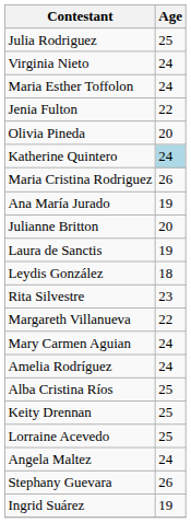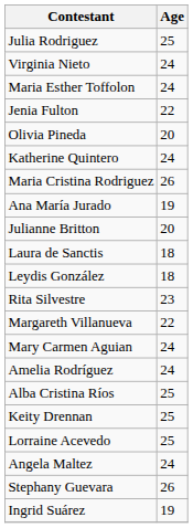 <table class="wikitable sortable" style="font-size: 95%;">
 <tr>
 <th>Contestant</th>
 <th>Age</th>
 </tr>
 <tr>
 <td>Julia Rodriguez</td>
 <td>25</td>
 </tr>
 <tr>
 <td>Virginia Nieto</td>
 <td>24</td>
 </tr>
 <tr>
 <td>Maria Esther Toffolon</td>
 <td>24</td>
 </tr>
 <tr>
 <td>Jenia Fulton</td>
 <td>22</td>
 </tr>
 <tr>
 <td>Olivia Pineda</td>
 <td>20</td>
 </tr>
 <tr>
 <td>Katherine Quintero</td>
-<td style="background: lightblue;">24</td>
+<td>24</td>
 </tr>
 <tr>
 <td>Maria Cristina Rodriguez</td>
 <td>26</td>
 </tr>
 <tr>
 <td>Ana María Jurado</td>
 <td>19</td>
 </tr>
 <tr>
 <td>Julianne Britton</td>
 <td>20</td>
 </tr>
 <tr>
 <td>Laura de Sanctis</td>
-<td>19</td>
+<td>18</td>
 </tr>
 <tr>
 <td>Leydis González</td>
 <td>18</td>
 </tr>
 <tr>
 <td>Rita Silvestre</td>
 <td>23</td>
 </tr>
 <tr>
 <td>Margareth Villanueva</td>
 <td>22</td>
 </tr>
 <tr>
 <td>Mary Carmen Aguian</td>
 <td>24</td>
 </tr>
 <tr>
 <td>Amelia Rodríguez</td>
 <td>24</td>
 </tr>
 <tr>
 <td>Alba Cristina Ríos</td>
 <td>25</td>
 </tr>
 <tr>
 <td>Keity Drennan</td>
 <td>25</td>
 </tr>
 <tr>
 <td>Lorraine Acevedo</td>
 <td>25</td>
 </tr>
 <tr>
 <td>Angela Maltez</td>
 <td>24</td>
 </tr>
 <tr>
 <td>Stephany Guevara</td>
 <td>26</td>
 </tr>
 <tr>
 <td>Ingrid Suárez</td>
 <td>19</td>
 </tr>
 <tr>
 </tr>
 </table>
